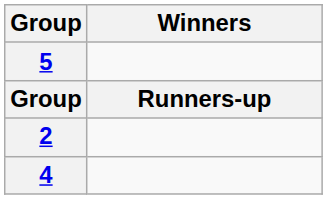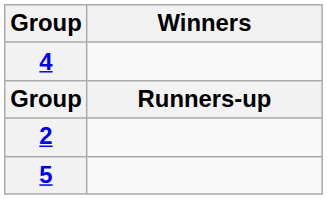 <table class="wikitable">
 <tr>
 <th>Group</th>
 <th width="150">Winners</th>
 </tr>
 <tr>
-<th><a href='#'>5</a></th>
+<th><a href='#'>4</a></th>
 <td></td>
 </tr>
 <tr>
 <th>Group</th>
 <th width="150">Runners-up</th>
 </tr>
 <tr>
 <th><a href='#'>2</a></th>
 <td></td>
 </tr>
 <tr>
-<th><a href='#'>4</a></th>
+<th><a href='#'>5</a></th>
 <td></td>
 </tr>
 </table>
